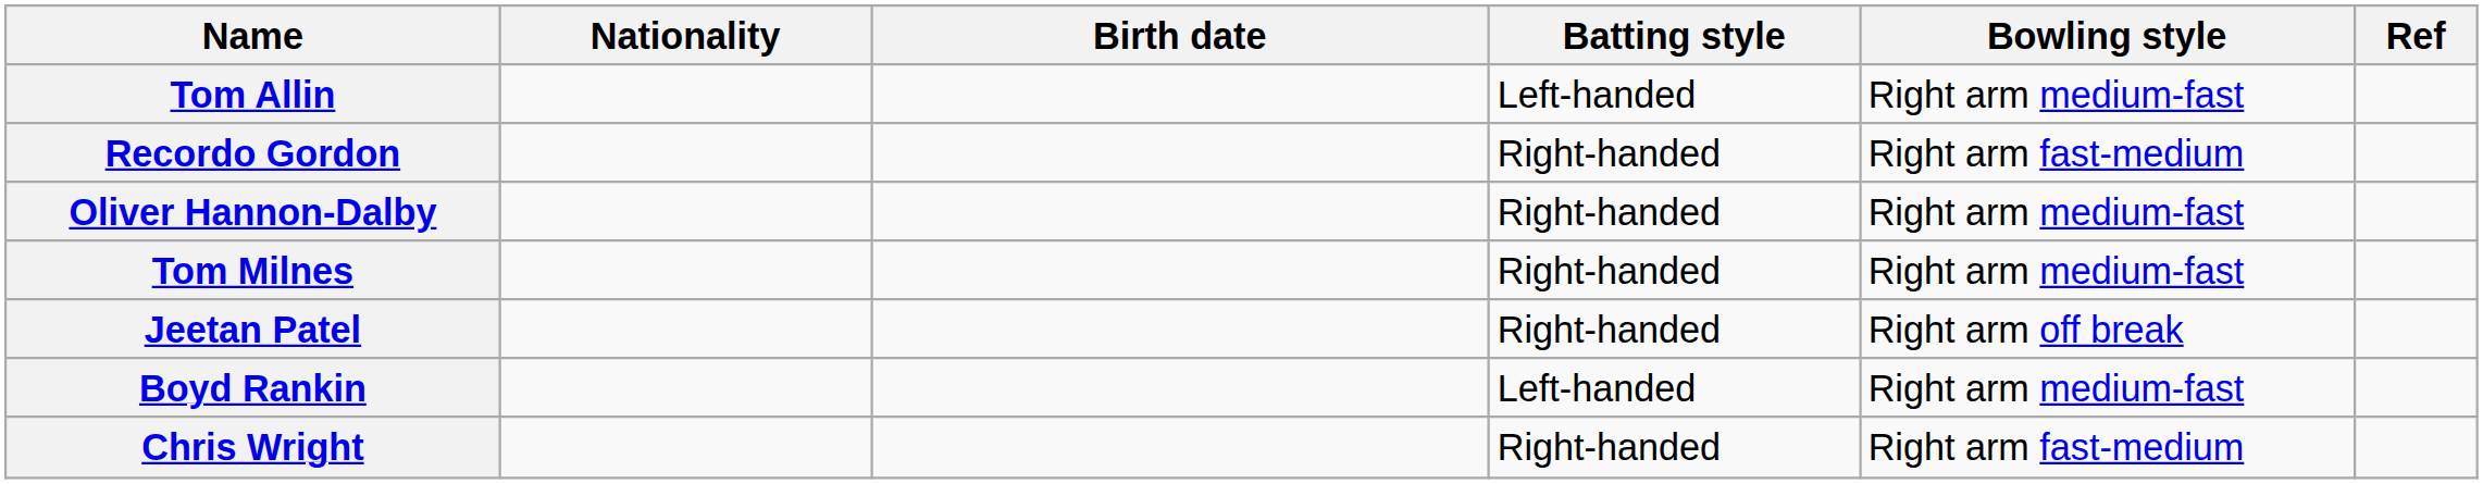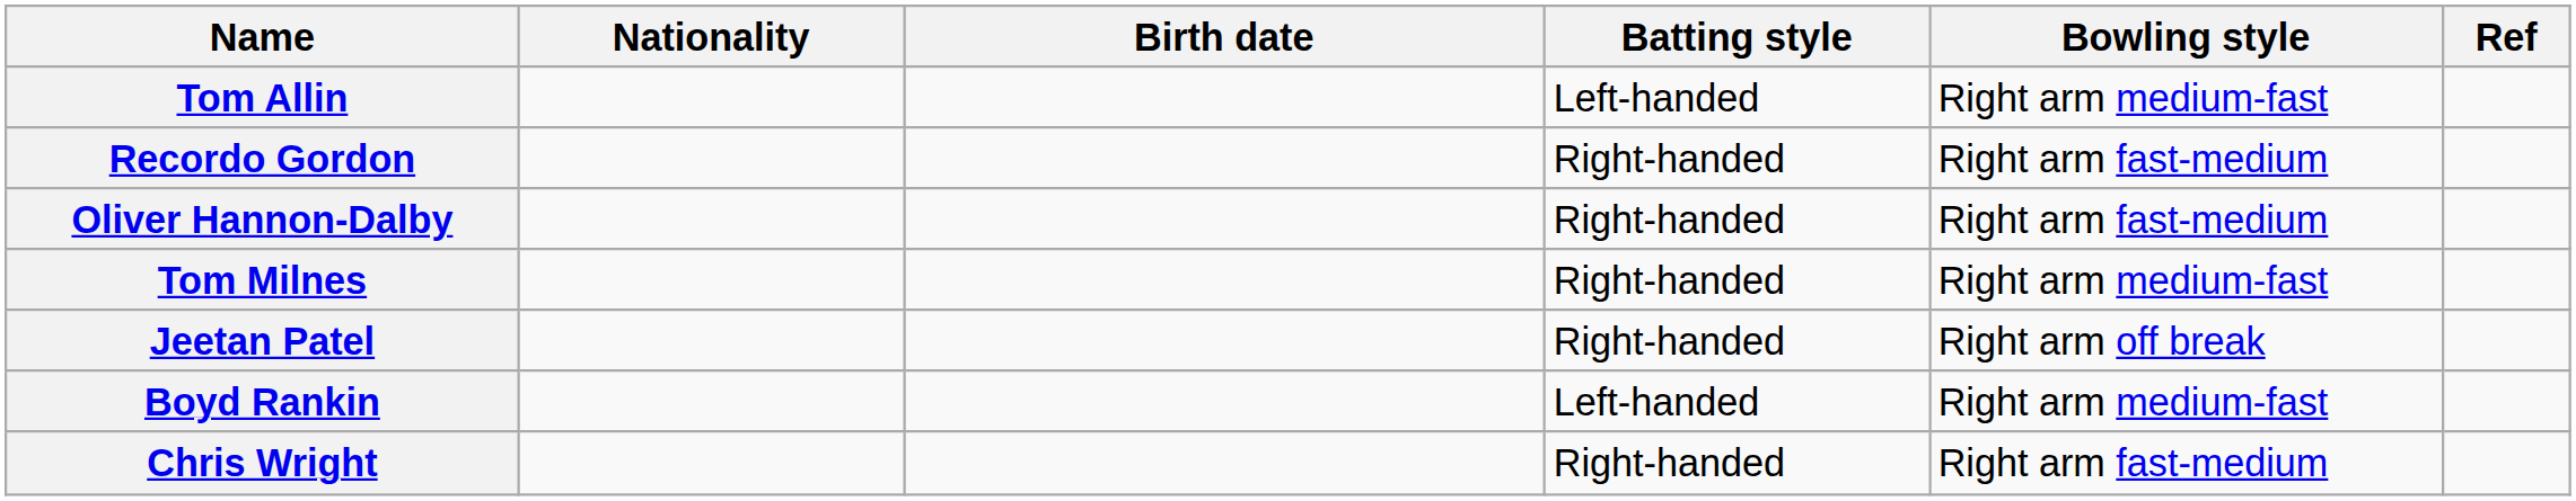 <table class="wikitable plainrowheaders" style="font-size:95%; width:80%;">
 <tr>
 <th scope="col" width="20%">Name</th>
 <th scope="col" width="15%">Nationality</th>
 <th scope="col" width="25%">Birth date</th>
 <th scope="col" width="15%">Batting style</th>
 <th scope="col" width="20%">Bowling style</th>
 <th scope="col" width="5%">Ref</th>
 </tr>
 <tr>
 <th scope="row"><a href='#'>Tom Allin</a></th>
 <td></td>
 <td></td>
 <td>Left-handed</td>
 <td>Right arm <a href='#'>medium-fast</a></td>
 <td></td>
 </tr>
 <tr>
 <th scope="row"><a href='#'>Recordo Gordon</a></th>
 <td></td>
 <td></td>
 <td>Right-handed</td>
 <td>Right arm <a href='#'>fast-medium</a></td>
 <td></td>
 </tr>
 <tr>
 <th scope="row"><a href='#'>Oliver Hannon-Dalby</a></th>
 <td></td>
 <td></td>
 <td>Right-handed</td>
-<td>Right arm <a href='#'>medium-fast</a></td>
+<td>Right arm <a href='#'>fast-medium</a></td>
 <td></td>
 </tr>
 <tr>
 <th scope="row"><a href='#'>Tom Milnes</a></th>
 <td></td>
 <td></td>
 <td>Right-handed</td>
 <td>Right arm <a href='#'>medium-fast</a></td>
 <td></td>
 </tr>
 <tr>
 <th scope="row"><a href='#'>Jeetan Patel</a></th>
 <td></td>
 <td></td>
 <td>Right-handed</td>
 <td>Right arm <a href='#'>off break</a></td>
 <td></td>
 </tr>
 <tr>
 <th scope="row"><a href='#'>Boyd Rankin</a></th>
 <td></td>
 <td></td>
 <td>Left-handed</td>
 <td>Right arm <a href='#'>medium-fast</a></td>
 <td></td>
 </tr>
 <tr>
 <th scope="row"><a href='#'>Chris Wright</a></th>
 <td></td>
 <td></td>
 <td>Right-handed</td>
 <td>Right arm <a href='#'>fast-medium</a></td>
 <td></td>
 </tr>
 </table>
